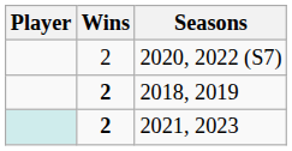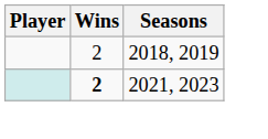 <table class="wikitable sortable">
 <tr>
 <th>Player</th>
 <th>Wins</th>
 <th class="unsortable">Seasons</th>
 </tr>
 <tr>
 <td></td>
 <td style="text-align:center;">2</td>
-<td>2020, 2022 (S7)</td>
-</tr>
-<tr>
-<td></td>
-<td style="text-align:center;"><strong>2</strong></td>
 <td>2018, 2019</td>
 </tr>
 <tr>
 <td style="text-align:left; background:#cfecec;"></td>
 <td style="text-align:center;"><strong>2</strong></td>
 <td>2021, 2023</td>
 </tr>
 </table>
